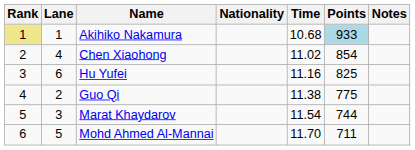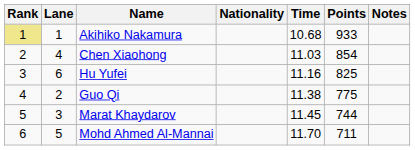 <table class="wikitable sortable" style="text-align:center">
 <tr>
 <th>Rank</th>
 <th>Lane</th>
 <th>Name</th>
 <th>Nationality</th>
 <th>Time</th>
 <th>Points</th>
 <th>Notes</th>
 </tr>
 <tr>
 <td style="background: khaki;">1</td>
 <td>1</td>
 <td align="left"><a href='#'>Akihiko Nakamura</a></td>
 <td align=left></td>
 <td>10.68</td>
-<td style="background: lightblue;">933</td>
+<td>933</td>
 <td></td>
 </tr>
 <tr>
 <td>2</td>
 <td>4</td>
 <td align="left"><a href='#'>Chen Xiaohong</a></td>
 <td align=left></td>
-<td>11.02</td>
+<td>11.03</td>
 <td>854</td>
 <td></td>
 </tr>
 <tr>
 <td>3</td>
 <td>6</td>
 <td align="left"><a href='#'>Hu Yufei</a></td>
 <td align=left></td>
 <td>11.16</td>
 <td>825</td>
 <td></td>
 </tr>
 <tr>
 <td>4</td>
 <td>2</td>
 <td align="left"><a href='#'>Guo Qi</a></td>
 <td align=left></td>
 <td>11.38</td>
 <td>775</td>
 <td></td>
 </tr>
 <tr>
 <td>5</td>
 <td>3</td>
 <td align="left"><a href='#'>Marat Khaydarov</a></td>
 <td align=left></td>
-<td>11.54</td>
+<td>11.45</td>
 <td>744</td>
 <td></td>
 </tr>
 <tr>
 <td>6</td>
 <td>5</td>
 <td align="left"><a href='#'>Mohd Ahmed Al-Mannai</a></td>
 <td align=left></td>
 <td>11.70</td>
 <td>711</td>
 <td></td>
 </tr>
 </table>
